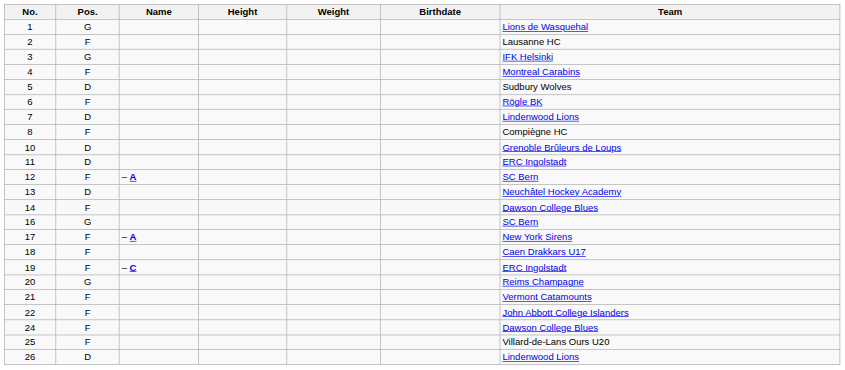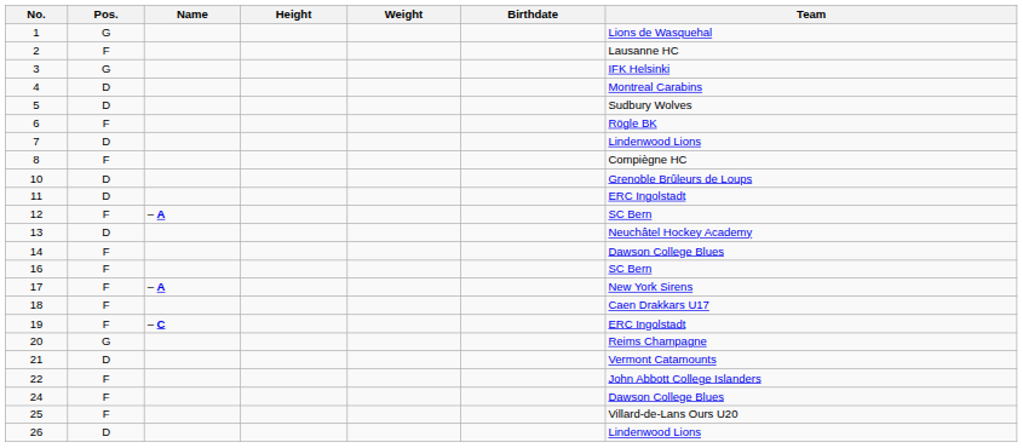 <table class="wikitable sortable" width="80%" style="font-size: 90%; text-align: center;">
 <tr>
 <th>No.</th>
 <th>Pos.</th>
 <th>Name</th>
 <th>Height</th>
 <th>Weight</th>
 <th>Birthdate</th>
 <th>Team</th>
 </tr>
 <tr>
 <td>1</td>
 <td>G</td>
 <td align=left></td>
 <td></td>
 <td></td>
 <td></td>
 <td align="left"> <a href='#'>Lions de Wasquehal</a></td>
 </tr>
 <tr>
 <td>2</td>
 <td>F</td>
 <td align="left"></td>
 <td></td>
 <td></td>
 <td></td>
 <td align="left"> Lausanne HC</td>
 </tr>
 <tr>
 <td>3</td>
 <td>G</td>
 <td align=left></td>
 <td></td>
 <td></td>
 <td></td>
 <td align="left"> <a href='#'>IFK Helsinki</a></td>
 </tr>
 <tr>
 <td>4</td>
-<td>F</td>
+<td>D</td>
 <td align="left"></td>
 <td></td>
 <td></td>
 <td></td>
 <td align="left"> <a href='#'>Montreal Carabins</a></td>
 </tr>
 <tr>
 <td>5</td>
 <td>D</td>
 <td align="left"></td>
 <td></td>
 <td></td>
 <td></td>
 <td align="left"> Sudbury Wolves</td>
 </tr>
 <tr>
 <td>6</td>
 <td>F</td>
 <td align="left"></td>
 <td></td>
 <td></td>
 <td></td>
 <td align="left"> <a href='#'>Rögle BK</a></td>
 </tr>
 <tr>
 <td>7</td>
 <td>D</td>
 <td align="left"></td>
 <td></td>
 <td></td>
 <td></td>
 <td align="left"> <a href='#'>Lindenwood Lions</a></td>
 </tr>
 <tr>
 <td>8</td>
 <td>F</td>
 <td align=left></td>
 <td></td>
 <td></td>
 <td></td>
 <td align="left"> Compiègne HC</td>
 </tr>
 <tr>
 <td>10</td>
 <td>D</td>
 <td align="left"></td>
 <td></td>
 <td></td>
 <td></td>
 <td align="left"> <a href='#'>Grenoble Brûleurs de Loups</a></td>
 </tr>
 <tr>
 <td>11</td>
 <td>D</td>
 <td align="left"></td>
 <td></td>
 <td></td>
 <td></td>
 <td align="left"> <a href='#'>ERC Ingolstadt</a></td>
 </tr>
 <tr>
 <td>12</td>
 <td>F</td>
 <td align="left"> – <strong><a href='#'>A</a></strong></td>
 <td></td>
 <td></td>
 <td></td>
 <td align="left"> <a href='#'>SC Bern</a></td>
 </tr>
 <tr>
 <td>13</td>
 <td>D</td>
 <td align="left"></td>
 <td></td>
 <td></td>
 <td></td>
 <td align="left"> <a href='#'>Neuchâtel Hockey Academy</a></td>
 </tr>
 <tr>
 <td>14</td>
 <td>F</td>
 <td align="left"></td>
 <td></td>
 <td></td>
 <td></td>
 <td align="left"> <a href='#'>Dawson College Blues</a></td>
 </tr>
 <tr>
 <td>16</td>
-<td>G</td>
+<td>F</td>
 <td align="left"></td>
 <td></td>
 <td></td>
 <td></td>
 <td align="left"> <a href='#'>SC Bern</a></td>
 </tr>
 <tr>
 <td>17</td>
 <td>F</td>
 <td align="left"> – <strong><a href='#'>A</a></strong></td>
 <td></td>
 <td></td>
 <td></td>
 <td align="left"> <a href='#'>New York Sirens</a></td>
 </tr>
 <tr>
 <td>18</td>
 <td>F</td>
 <td align="left"></td>
 <td></td>
 <td></td>
 <td></td>
 <td align="left"> <a href='#'>Caen Drakkars U17</a></td>
 </tr>
 <tr>
 <td>19</td>
 <td>F</td>
 <td align="left"> – <a href='#'><strong>C</strong></a></td>
 <td></td>
 <td></td>
 <td></td>
 <td align="left"> <a href='#'>ERC Ingolstadt</a></td>
 </tr>
 <tr>
 <td>20</td>
 <td>G</td>
 <td align="left"></td>
 <td></td>
 <td></td>
 <td></td>
 <td align="left"> <a href='#'>Reims Champagne</a></td>
 </tr>
 <tr>
 <td>21</td>
-<td>F</td>
+<td>D</td>
 <td align="left"></td>
 <td></td>
 <td></td>
 <td></td>
 <td align="left"> <a href='#'>Vermont Catamounts</a></td>
 </tr>
 <tr>
 <td>22</td>
 <td>F</td>
 <td align="left"></td>
 <td></td>
 <td></td>
 <td></td>
 <td align="left"> <a href='#'>John Abbott College Islanders</a></td>
 </tr>
 <tr>
 <td>24</td>
 <td>F</td>
 <td align="left"></td>
 <td></td>
 <td></td>
 <td></td>
 <td align="left"> <a href='#'>Dawson College Blues</a></td>
 </tr>
 <tr>
 <td>25</td>
 <td>F</td>
 <td align=left></td>
 <td></td>
 <td></td>
 <td></td>
 <td align="left"> Villard-de-Lans Ours U20</td>
 </tr>
 <tr>
 <td>26</td>
 <td>D</td>
 <td align="left"></td>
 <td></td>
 <td></td>
 <td></td>
 <td align="left"> <a href='#'>Lindenwood Lions</a></td>
 </tr>
 </table>
